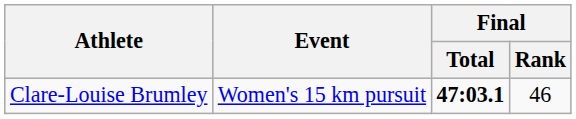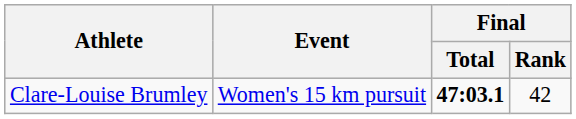 <table class="wikitable" style="font-size:90%">
 <tr>
 <th rowspan="2">Athlete</th>
 <th rowspan="2">Event</th>
 <th colspan="2">Final</th>
 </tr>
 <tr>
 <th>Total</th>
 <th>Rank</th>
 </tr>
 <tr>
 <td><a href='#'>Clare-Louise Brumley</a></td>
 <td><a href='#'>Women's 15 km pursuit</a></td>
 <td style="text-align:center;"><strong>47:03.1</strong></td>
-<td style="text-align:center;">46</td>
+<td style="text-align:center;">42</td>
 </tr>
 </table>
